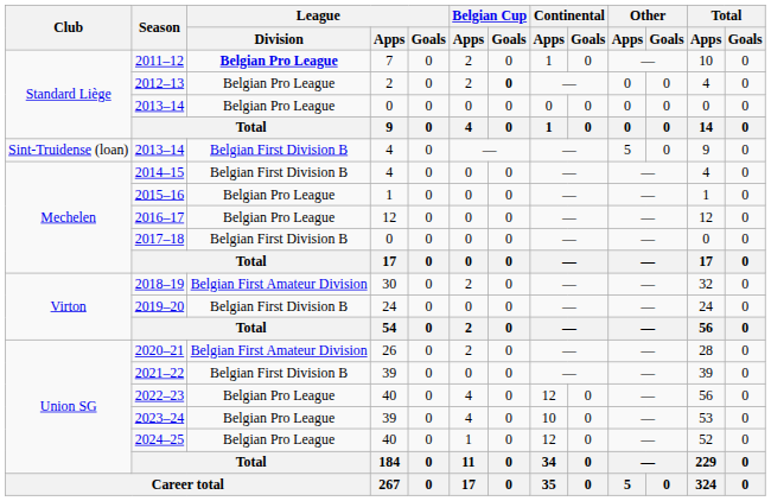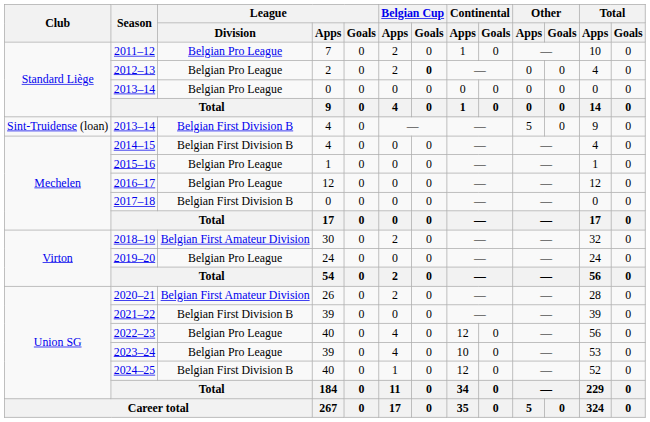 <table class="wikitable" style="text-align: center">
 <tr>
 <th rowspan="2">Club</th>
 <th rowspan="2">Season</th>
 <th colspan="3">League</th>
 <th colspan="2"><a href='#'>Belgian Cup</a></th>
 <th colspan="2">Continental</th>
 <th colspan="2">Other</th>
 <th colspan="2">Total</th>
 </tr>
 <tr>
 <th>Division</th>
 <th>Apps</th>
 <th>Goals</th>
 <th>Apps</th>
 <th>Goals</th>
 <th>Apps</th>
 <th>Goals</th>
 <th>Apps</th>
 <th>Goals</th>
 <th>Apps</th>
 <th>Goals</th>
 </tr>
 <tr>
 <td rowspan="4"><a href='#'>Standard Liège</a></td>
 <td><a href='#'>2011–12</a></td>
-<td><strong><a href='#'>Belgian Pro League</a></strong></td>
+<td><a href='#'>Belgian Pro League</a></td>
 <td>7</td>
 <td>0</td>
 <td>2</td>
 <td>0</td>
 <td>1</td>
 <td>0</td>
 <td colspan="2">—</td>
 <td>10</td>
 <td>0</td>
 </tr>
 <tr>
 <td><a href='#'>2012–13</a></td>
 <td>Belgian Pro League</td>
 <td>2</td>
 <td>0</td>
 <td>2</td>
 <td><strong>0</strong></td>
 <td colspan="2">—</td>
 <td>0</td>
 <td>0</td>
 <td>4</td>
 <td>0</td>
 </tr>
 <tr>
 <td><a href='#'>2013–14</a></td>
 <td>Belgian Pro League</td>
 <td>0</td>
 <td>0</td>
 <td>0</td>
 <td>0</td>
 <td>0</td>
 <td>0</td>
 <td>0</td>
 <td>0</td>
 <td>0</td>
 <td>0</td>
 </tr>
 <tr>
 <th colspan="2">Total</th>
 <th>9</th>
 <th>0</th>
 <th>4</th>
 <th>0</th>
 <th>1</th>
 <th>0</th>
 <th>0</th>
 <th>0</th>
 <th>14</th>
 <th>0</th>
 </tr>
 <tr>
 <td><a href='#'>Sint-Truidense</a> (loan)</td>
 <td><a href='#'>2013–14</a></td>
 <td><a href='#'>Belgian First Division B</a></td>
 <td>4</td>
 <td>0</td>
 <td colspan="2">—</td>
 <td colspan="2">—</td>
 <td>5</td>
 <td>0</td>
 <td>9</td>
 <td>0</td>
 </tr>
 <tr>
 <td rowspan="5"><a href='#'>Mechelen</a></td>
 <td><a href='#'>2014–15</a></td>
 <td>Belgian First Division B</td>
 <td>4</td>
 <td>0</td>
 <td>0</td>
 <td>0</td>
 <td colspan="2">—</td>
 <td colspan="2">—</td>
 <td>4</td>
 <td>0</td>
 </tr>
 <tr>
 <td><a href='#'>2015–16</a></td>
 <td>Belgian Pro League</td>
 <td>1</td>
 <td>0</td>
 <td>0</td>
 <td>0</td>
 <td colspan="2">—</td>
 <td colspan="2">—</td>
 <td>1</td>
 <td>0</td>
 </tr>
 <tr>
 <td><a href='#'>2016–17</a></td>
 <td>Belgian Pro League</td>
 <td>12</td>
 <td>0</td>
 <td>0</td>
 <td>0</td>
 <td colspan="2">—</td>
 <td colspan="2">—</td>
 <td>12</td>
 <td>0</td>
 </tr>
 <tr>
 <td><a href='#'>2017–18</a></td>
 <td>Belgian First Division B</td>
 <td>0</td>
 <td>0</td>
 <td>0</td>
 <td>0</td>
 <td colspan="2">—</td>
 <td colspan="2">—</td>
 <td>0</td>
 <td>0</td>
 </tr>
 <tr>
 <th colspan="2">Total</th>
 <th>17</th>
 <th>0</th>
 <th>0</th>
 <th>0</th>
 <th colspan="2">—</th>
 <th colspan="2">—</th>
 <th>17</th>
 <th>0</th>
 </tr>
 <tr>
 <td rowspan="3"><a href='#'>Virton</a></td>
 <td><a href='#'>2018–19</a></td>
 <td><a href='#'>Belgian First Amateur Division</a></td>
 <td>30</td>
 <td>0</td>
 <td>2</td>
 <td>0</td>
 <td colspan="2">—</td>
 <td colspan="2">—</td>
 <td>32</td>
 <td>0</td>
 </tr>
 <tr>
 <td><a href='#'>2019–20</a></td>
-<td>Belgian First Division B</td>
+<td>Belgian Pro League</td>
 <td>24</td>
 <td>0</td>
 <td>0</td>
 <td>0</td>
 <td colspan="2">—</td>
 <td colspan="2">—</td>
 <td>24</td>
 <td>0</td>
 </tr>
 <tr>
 <th colspan="2">Total</th>
 <th>54</th>
 <th>0</th>
 <th>2</th>
 <th>0</th>
 <th colspan="2">—</th>
 <th colspan="2">—</th>
 <th>56</th>
 <th>0</th>
 </tr>
 <tr>
 <td rowspan="6"><a href='#'>Union SG</a></td>
 <td><a href='#'>2020–21</a></td>
 <td><a href='#'>Belgian First Amateur Division</a></td>
 <td>26</td>
 <td>0</td>
 <td>2</td>
 <td>0</td>
 <td colspan="2">—</td>
 <td colspan="2">—</td>
 <td>28</td>
 <td>0</td>
 </tr>
 <tr>
 <td><a href='#'>2021–22</a></td>
 <td>Belgian First Division B</td>
 <td>39</td>
 <td>0</td>
 <td>0</td>
 <td>0</td>
 <td colspan="2">—</td>
 <td colspan="2">—</td>
 <td>39</td>
 <td>0</td>
 </tr>
 <tr>
 <td><a href='#'>2022–23</a></td>
 <td>Belgian Pro League</td>
 <td>40</td>
 <td>0</td>
 <td>4</td>
 <td>0</td>
 <td>12</td>
 <td>0</td>
 <td colspan="2">—</td>
 <td>56</td>
 <td>0</td>
 </tr>
 <tr>
 <td><a href='#'>2023–24</a></td>
 <td>Belgian Pro League</td>
 <td>39</td>
 <td>0</td>
 <td>4</td>
 <td>0</td>
 <td>10</td>
 <td>0</td>
 <td colspan="2">—</td>
 <td>53</td>
 <td>0</td>
 </tr>
 <tr>
 <td><a href='#'>2024–25</a></td>
-<td>Belgian Pro League</td>
+<td>Belgian First Division B</td>
 <td>40</td>
 <td>0</td>
 <td>1</td>
 <td>0</td>
 <td>12</td>
 <td>0</td>
 <td colspan="2">—</td>
 <td>52</td>
 <td>0</td>
 </tr>
 <tr>
 <th colspan="2">Total</th>
 <th>184</th>
 <th>0</th>
 <th>11</th>
 <th>0</th>
 <th>34</th>
 <th>0</th>
 <th colspan="2">—</th>
 <th>229</th>
 <th>0</th>
 </tr>
 <tr>
 <th colspan="3">Career total</th>
 <th>267</th>
 <th>0</th>
 <th>17</th>
 <th>0</th>
 <th>35</th>
 <th>0</th>
 <th>5</th>
 <th>0</th>
 <th>324</th>
 <th>0</th>
 </tr>
 </table>
